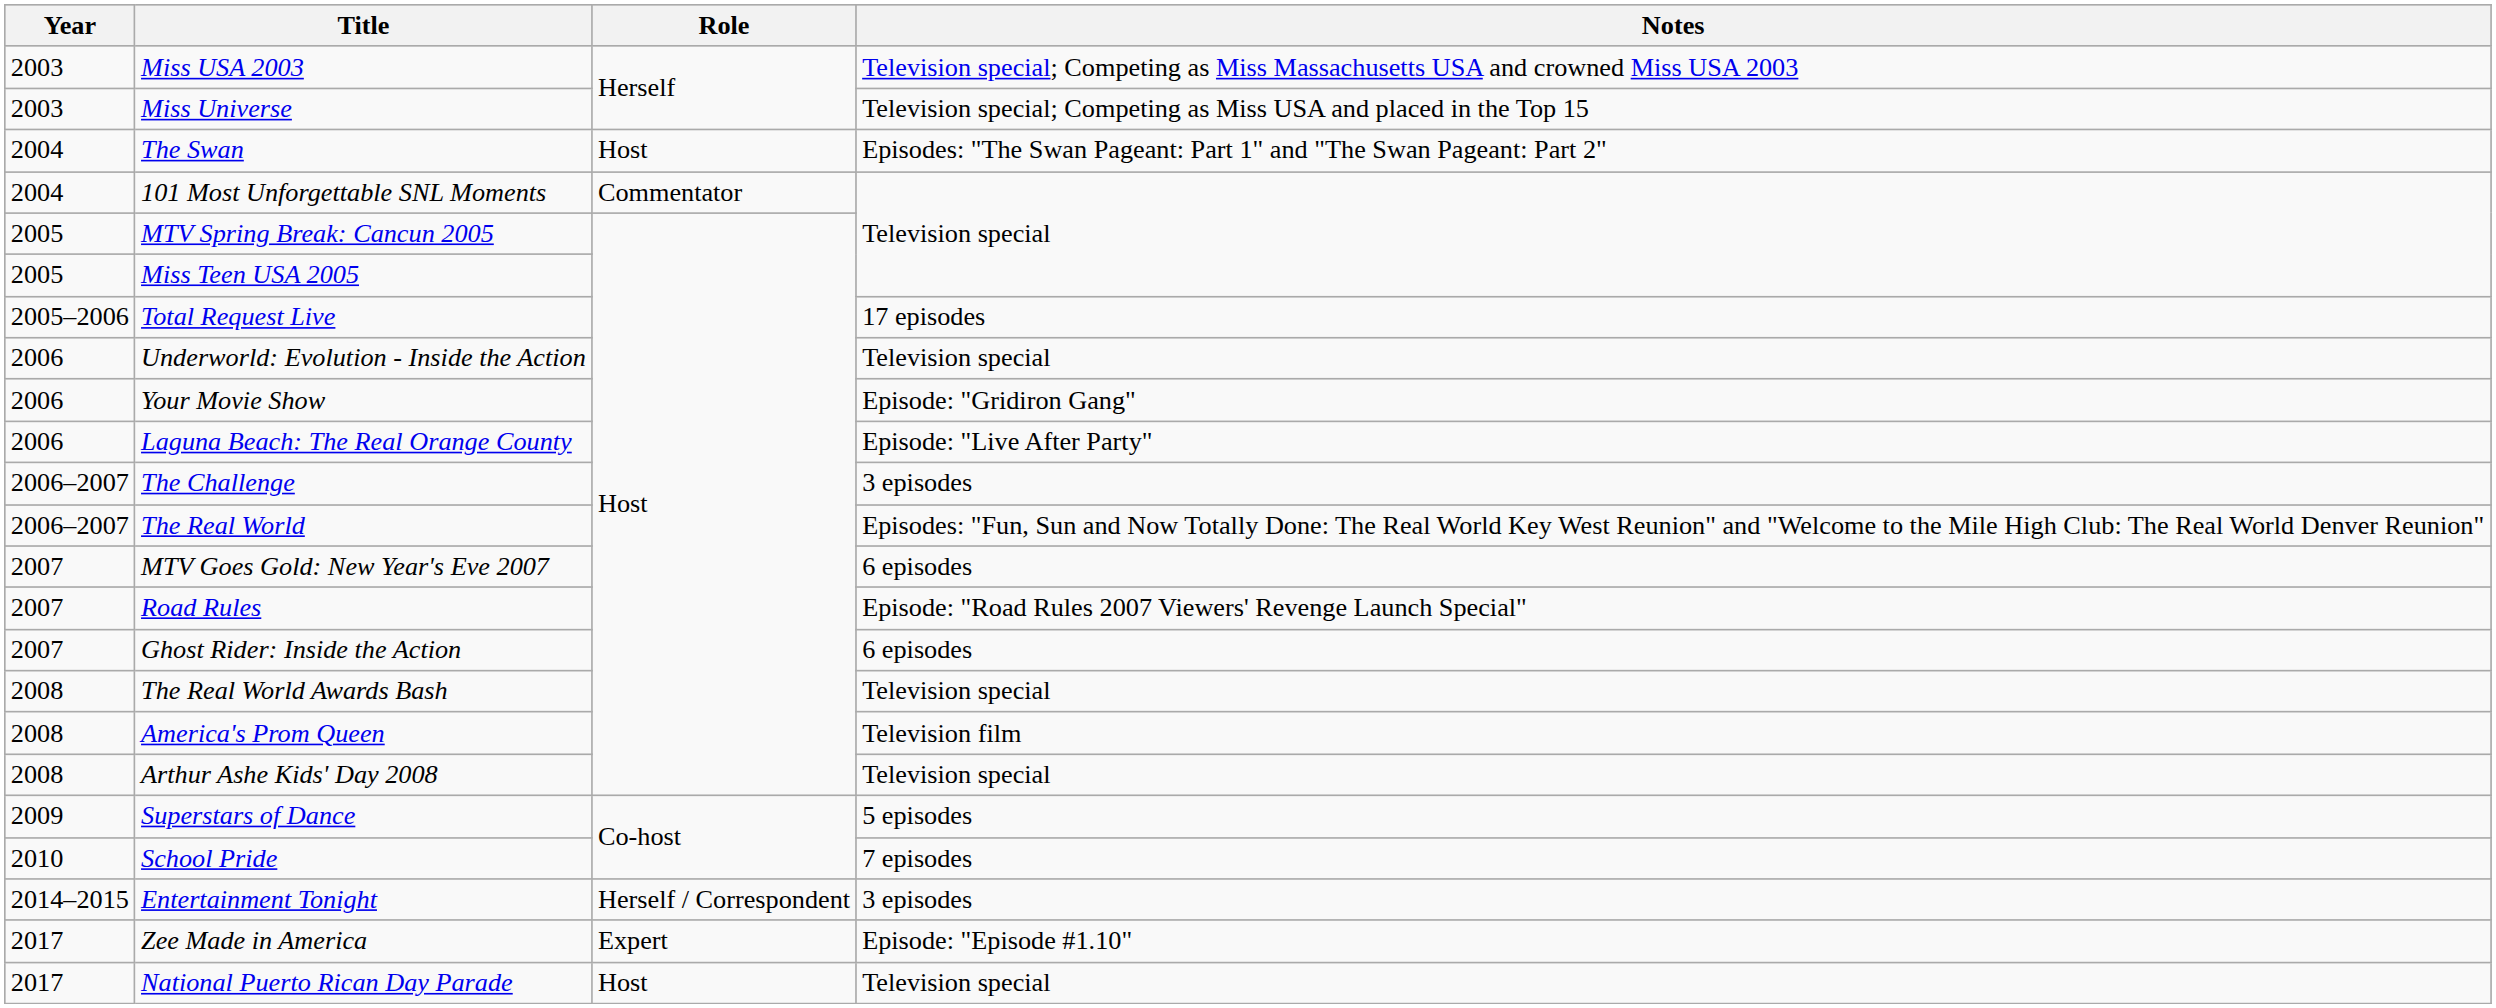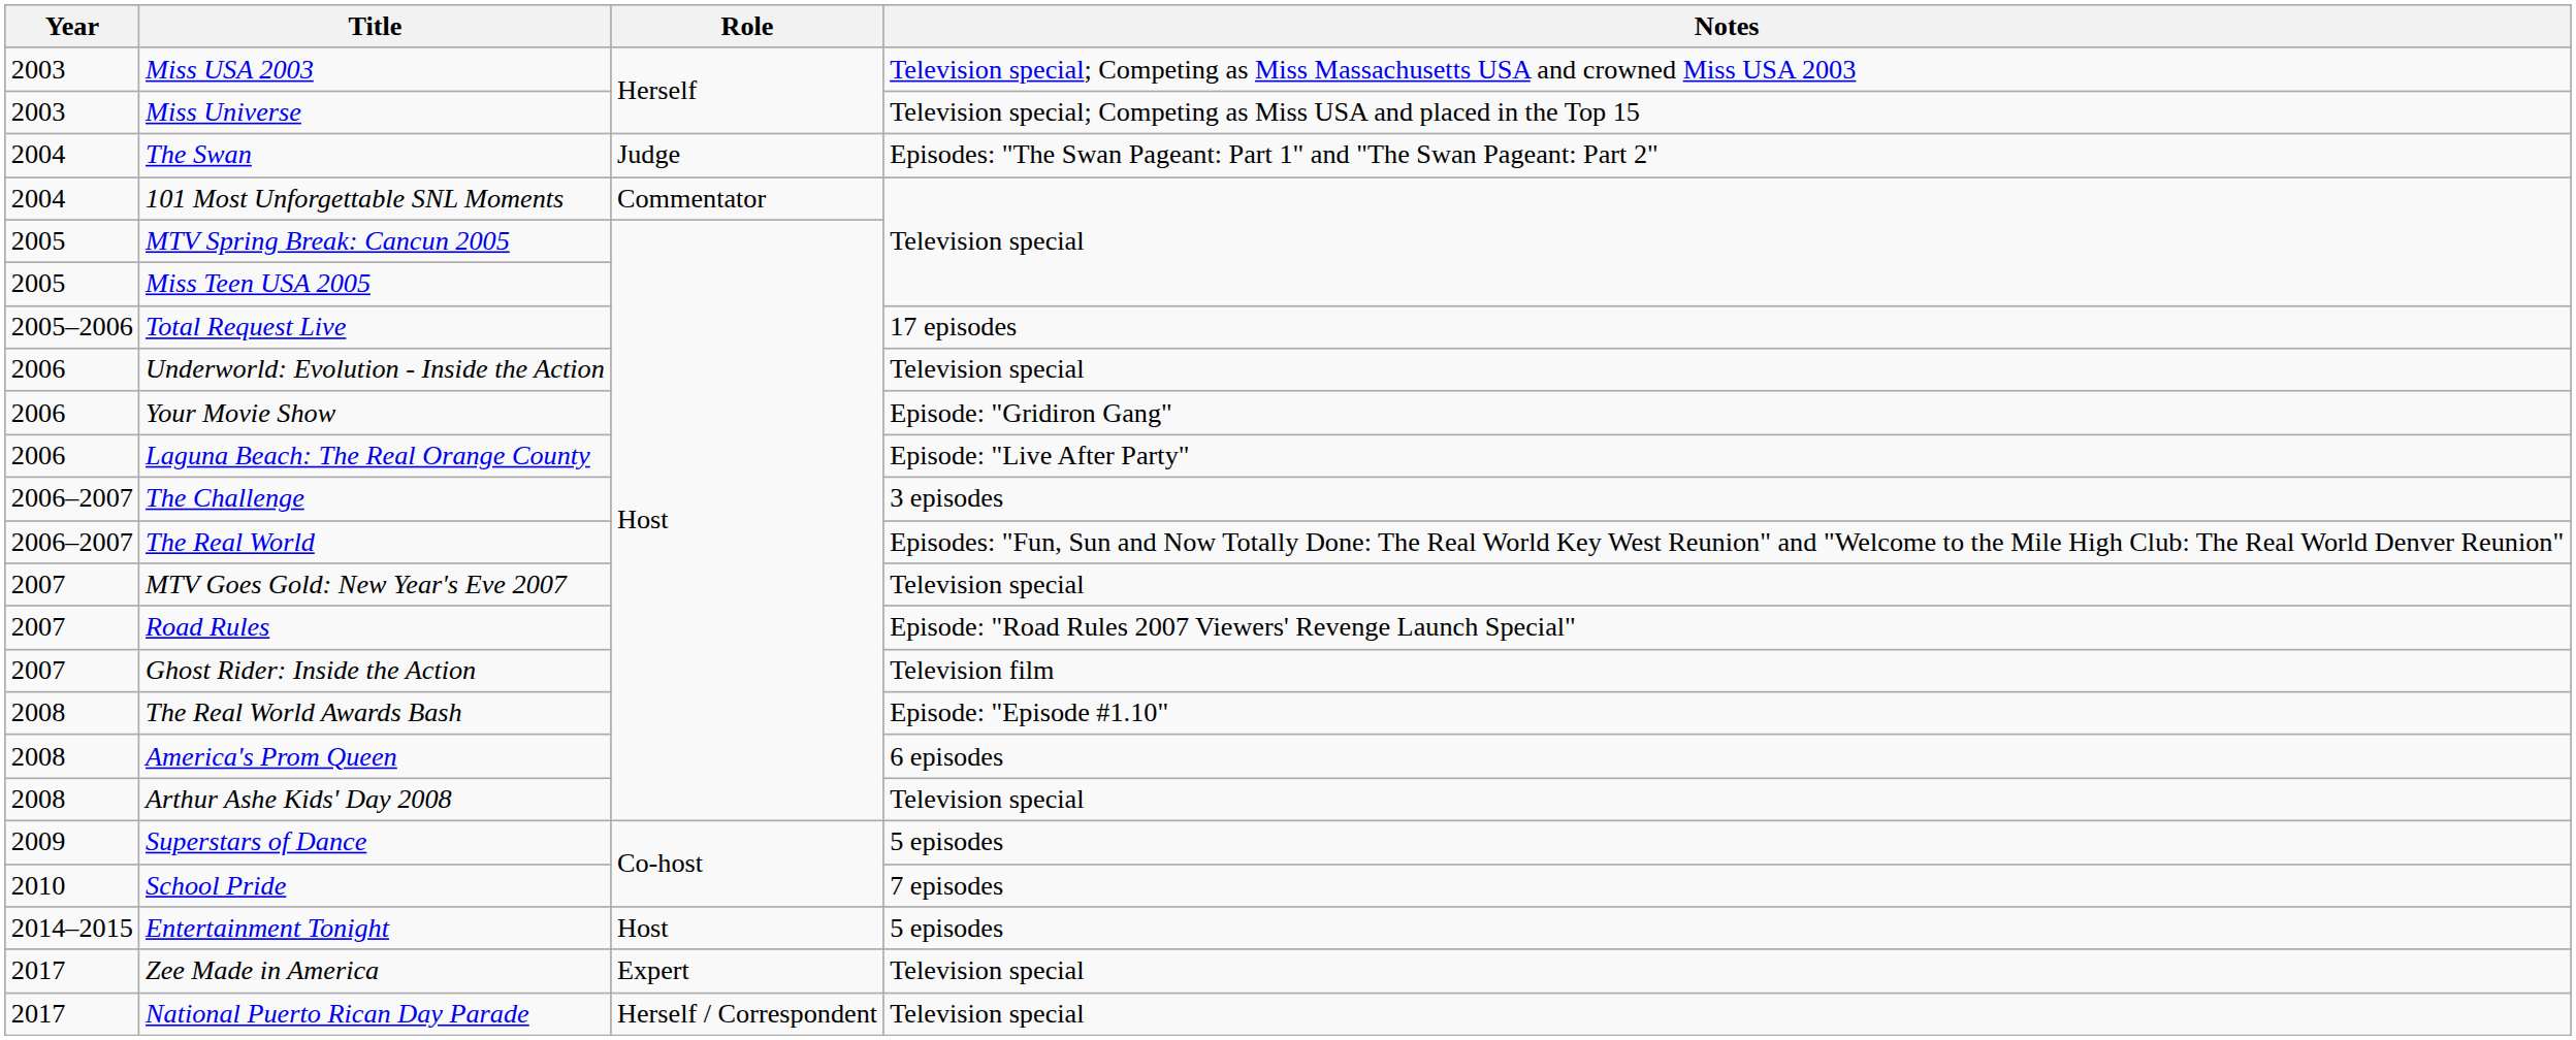 <table class="wikitable">
 <tr>
 <th>Year</th>
 <th>Title</th>
 <th>Role</th>
 <th>Notes</th>
 </tr>
 <tr>
 <td>2003</td>
 <td><em><a href='#'>Miss USA 2003</a></em></td>
 <td rowspan="2">Herself</td>
 <td><a href='#'>Television special</a>; Competing as <a href='#'>Miss Massachusetts USA</a> and crowned <a href='#'>Miss USA 2003</a></td>
 </tr>
 <tr>
 <td>2003</td>
 <td><em><a href='#'>Miss Universe</a></em></td>
 <td>Television special; Competing as Miss USA and placed in the Top 15</td>
 </tr>
 <tr>
 <td>2004</td>
 <td><em><a href='#'>The Swan</a></em></td>
-<td>Host</td>
+<td>Judge</td>
 <td>Episodes: "The Swan Pageant: Part 1" and "The Swan Pageant: Part 2"</td>
 </tr>
 <tr>
 <td>2004</td>
 <td><em>101 Most Unforgettable SNL Moments</em></td>
 <td>Commentator</td>
 <td rowspan="3">Television special</td>
 </tr>
 <tr>
 <td>2005</td>
 <td><em><a href='#'>MTV Spring Break: Cancun 2005</a></em></td>
 <td rowspan="14">Host</td>
 </tr>
 <tr>
 <td>2005</td>
 <td><em><a href='#'>Miss Teen USA 2005</a></em></td>
 </tr>
 <tr>
 <td>2005–2006</td>
 <td><em><a href='#'>Total Request Live</a></em></td>
 <td>17 episodes</td>
 </tr>
 <tr>
 <td>2006</td>
 <td><em>Underworld: Evolution - Inside the Action</em></td>
 <td>Television special</td>
 </tr>
 <tr>
 <td>2006</td>
 <td><em>Your Movie Show</em></td>
 <td>Episode: "Gridiron Gang"</td>
 </tr>
 <tr>
 <td>2006</td>
 <td><em><a href='#'>Laguna Beach: The Real Orange County</a></em></td>
 <td>Episode: "Live After Party"</td>
 </tr>
 <tr>
 <td>2006–2007</td>
 <td><em><a href='#'>The Challenge</a></em></td>
 <td>3 episodes</td>
 </tr>
 <tr>
 <td>2006–2007</td>
 <td><em><a href='#'>The Real World</a></em></td>
 <td>Episodes: "Fun, Sun and Now Totally Done: The Real World Key West Reunion" and "Welcome to the Mile High Club: The Real World Denver Reunion"</td>
 </tr>
 <tr>
 <td>2007</td>
 <td><em>MTV Goes Gold: New Year's Eve 2007</em></td>
-<td>6 episodes</td>
+<td>Television special</td>
 </tr>
 <tr>
 <td>2007</td>
 <td><em><a href='#'>Road Rules</a></em></td>
 <td>Episode: "Road Rules 2007 Viewers' Revenge Launch Special"</td>
 </tr>
 <tr>
 <td>2007</td>
 <td><em>Ghost Rider: Inside the Action</em></td>
-<td>6 episodes</td>
+<td>Television film</td>
 </tr>
 <tr>
 <td>2008</td>
 <td><em>The Real World Awards Bash</em></td>
-<td>Television special</td>
+<td>Episode: "Episode #1.10"</td>
 </tr>
 <tr>
 <td>2008</td>
 <td><em><a href='#'>America's Prom Queen</a></em></td>
-<td>Television film</td>
+<td>6 episodes</td>
 </tr>
 <tr>
 <td>2008</td>
 <td><em>Arthur Ashe Kids' Day 2008</em></td>
 <td>Television special</td>
 </tr>
 <tr>
 <td>2009</td>
 <td><em><a href='#'>Superstars of Dance</a></em></td>
 <td rowspan="2">Co-host</td>
 <td>5 episodes</td>
 </tr>
 <tr>
 <td>2010</td>
 <td><em><a href='#'>School Pride</a></em></td>
 <td>7 episodes</td>
 </tr>
 <tr>
 <td>2014–2015</td>
 <td><em><a href='#'>Entertainment Tonight</a></em></td>
-<td>Herself / Correspondent</td>
-<td>3 episodes</td>
+<td>Host</td>
+<td>5 episodes</td>
 </tr>
 <tr>
 <td>2017</td>
 <td><em>Zee Made in America</em></td>
 <td>Expert</td>
-<td>Episode: "Episode #1.10"</td>
+<td>Television special</td>
 </tr>
 <tr>
 <td>2017</td>
 <td><em><a href='#'>National Puerto Rican Day Parade</a></em></td>
-<td>Host</td>
+<td>Herself / Correspondent</td>
 <td>Television special</td>
 </tr>
 </table>
